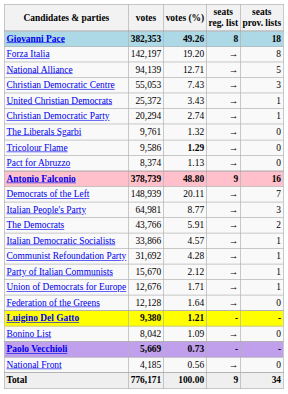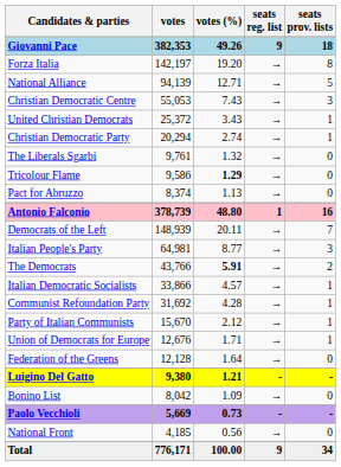 <table class="wikitable" style="font-size:95%">
 <tr bgcolor="EFEFEF">
 <th>Candidates & parties</th>
 <th>votes</th>
 <th>votes (%)</th>
 <th>seats<br>reg. list</th>
 <th>seats<br>prov. lists</th>
 </tr>
 <tr>
 </tr>
 <tr bgcolor="lightblue">
 <td><strong><a href='#'>Giovanni Pace</a></strong></td>
 <td align=right><strong>382,353</strong></td>
 <td align=right><strong>49.26</strong></td>
-<td align=right><strong>8</strong></td>
+<td align=right><strong>9</strong></td>
 <td align=right><strong>18</strong></td>
 </tr>
 <tr>
 <td><a href='#'>Forza Italia</a></td>
 <td align=right>142,197</td>
 <td align=right>19.20</td>
 <td align=right>→</td>
 <td align=right>8</td>
 </tr>
 <tr>
 <td><a href='#'>National Alliance</a></td>
 <td align=right>94,139</td>
 <td align=right>12.71</td>
 <td align=right>→</td>
 <td align=right>5</td>
 </tr>
 <tr>
 <td><a href='#'>Christian Democratic Centre</a></td>
 <td align=right>55,053</td>
 <td align=right>7.43</td>
 <td align=right>→</td>
 <td align=right>3</td>
 </tr>
 <tr>
 <td><a href='#'>United Christian Democrats</a></td>
 <td align=right>25,372</td>
 <td align=right>3.43</td>
 <td align=right>→</td>
 <td align=right>1</td>
 </tr>
 <tr>
 <td><a href='#'>Christian Democratic Party</a></td>
 <td align=right>20,294</td>
 <td align=right>2.74</td>
 <td align=right>→</td>
 <td align=right>1</td>
 </tr>
 <tr>
 <td><a href='#'>The Liberals Sgarbi</a></td>
 <td align=right>9,761</td>
 <td align=right>1.32</td>
 <td align=right>→</td>
 <td align=right>0</td>
 </tr>
 <tr>
 <td><a href='#'>Tricolour Flame</a></td>
 <td align=right>9,586</td>
 <td align=right><strong>1.29</strong></td>
 <td align=right>→</td>
 <td align=right>0</td>
 </tr>
 <tr>
 <td><a href='#'>Pact for Abruzzo</a></td>
 <td align=right>8,374</td>
 <td align=right>1.13</td>
 <td align=right>→</td>
 <td align=right>0</td>
 </tr>
 <tr>
 </tr>
 <tr bgcolor="pink">
 <td><strong><a href='#'>Antonio Falconio</a></strong></td>
 <td align=right><strong>378,739</strong></td>
 <td align=right><strong>48.80</strong></td>
-<td align=right><strong>9</strong></td>
+<td align=right><strong>1</strong></td>
 <td align=right><strong>16</strong></td>
 </tr>
 <tr>
 <td><a href='#'>Democrats of the Left</a></td>
 <td align=right>148,939</td>
 <td align=right>20.11</td>
 <td align=right>→</td>
 <td align=right>7</td>
 </tr>
 <tr>
 <td><a href='#'>Italian People's Party</a></td>
 <td align=right>64,981</td>
 <td align=right>8.77</td>
 <td align=right>→</td>
 <td align=right>3</td>
 </tr>
 <tr>
 <td><a href='#'>The Democrats</a></td>
 <td align=right>43,766</td>
-<td align=right>5.91</td>
+<td align=right><strong>5.91</strong></td>
 <td align=right>→</td>
 <td align=right>2</td>
 </tr>
 <tr>
 <td><a href='#'>Italian Democratic Socialists</a></td>
 <td align=right>33,866</td>
 <td align=right>4.57</td>
 <td align=right>→</td>
 <td align=right>1</td>
 </tr>
 <tr>
 <td><a href='#'>Communist Refoundation Party</a></td>
 <td align=right>31,692</td>
 <td align=right>4.28</td>
 <td align=right>→</td>
 <td align=right>1</td>
 </tr>
 <tr>
 <td><a href='#'>Party of Italian Communists</a></td>
 <td align=right>15,670</td>
 <td align=right>2.12</td>
 <td align=right>→</td>
 <td align=right>1</td>
 </tr>
 <tr>
 <td><a href='#'>Union of Democrats for Europe</a></td>
 <td align=right>12,676</td>
 <td align=right>1.71</td>
 <td align=right>→</td>
 <td align=right>1</td>
 </tr>
 <tr>
 <td><a href='#'>Federation of the Greens</a></td>
 <td align=right>12,128</td>
 <td align=right>1.64</td>
 <td align=right>→</td>
 <td align=right>0</td>
 </tr>
 <tr>
 </tr>
 <tr bgcolor="yellow">
 <td><strong><a href='#'>Luigino Del Gatto</a></strong></td>
 <td align=right><strong>9,380</strong></td>
 <td align=right><strong>1.21</strong></td>
 <td align=right><strong>-</strong></td>
 <td align=right><strong>-</strong></td>
 </tr>
 <tr>
 <td><a href='#'>Bonino List</a></td>
 <td align=right>8,042</td>
 <td align=right>1.09</td>
 <td align=right>→</td>
 <td align=right>0</td>
 </tr>
 <tr>
 </tr>
 <tr bgcolor="coralred">
 <td><strong><a href='#'>Paolo Vecchioli</a></strong></td>
 <td align=right><strong>5,669</strong></td>
 <td align=right><strong>0.73</strong></td>
 <td align=right><strong>-</strong></td>
 <td align=right><strong>-</strong></td>
 </tr>
 <tr>
 <td><a href='#'>National Front</a></td>
 <td align=right>4,185</td>
 <td align=right>0.56</td>
 <td align=right>→</td>
 <td align=right>0</td>
 </tr>
 <tr>
 </tr>
 <tr bgcolor="EFEFEF">
 <td><strong>Total</strong></td>
 <td align=right><strong>776,171</strong></td>
 <td align=right><strong>100.00</strong></td>
 <td align=right><strong>9</strong></td>
 <td align=right><strong>34</strong></td>
 </tr>
 </table>
